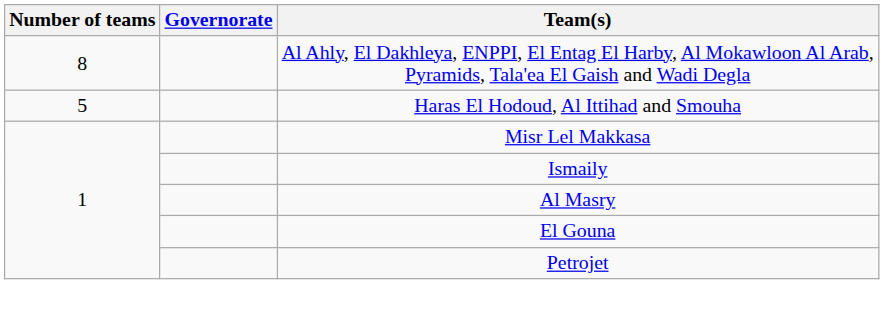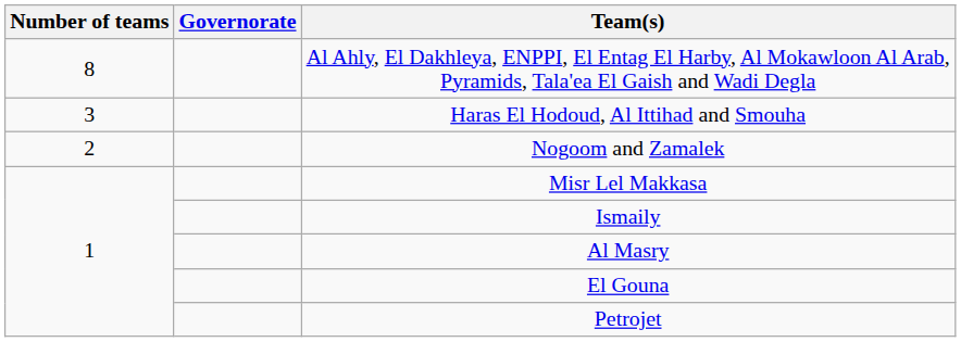 <table class="wikitable" style="text-align:center">
 <tr>
 <th>Number of teams</th>
 <th><a href='#'>Governorate</a></th>
 <th>Team(s)</th>
 </tr>
 <tr>
 <td>8</td>
 <td align="left"></td>
 <td><a href='#'>Al Ahly</a>, <a href='#'>El Dakhleya</a>, <a href='#'>ENPPI</a>, <a href='#'>El Entag El Harby</a>, <a href='#'>Al Mokawloon Al Arab</a>,<br><a href='#'>Pyramids</a>, <a href='#'>Tala'ea El Gaish</a> and <a href='#'>Wadi Degla</a></td>
 </tr>
 <tr>
-<td>5</td>
+<td>3</td>
 <td align="left"></td>
 <td><a href='#'>Haras El Hodoud</a>, <a href='#'>Al Ittihad</a> and <a href='#'>Smouha</a></td>
+</tr>
+<tr>
+<td>2</td>
+<td align="left"></td>
+<td><a href='#'>Nogoom</a> and <a href='#'>Zamalek</a></td>
 </tr>
 <tr>
 <td rowspan="5">1</td>
 <td align="left"></td>
 <td><a href='#'>Misr Lel Makkasa</a></td>
 </tr>
 <tr>
 <td align="left"></td>
 <td><a href='#'>Ismaily</a></td>
 </tr>
 <tr>
 <td align="left"></td>
 <td><a href='#'>Al Masry</a></td>
 </tr>
 <tr>
 <td align="left"></td>
 <td><a href='#'>El Gouna</a></td>
 </tr>
 <tr>
 <td align="left"></td>
 <td><a href='#'>Petrojet</a></td>
 </tr>
 </table>
